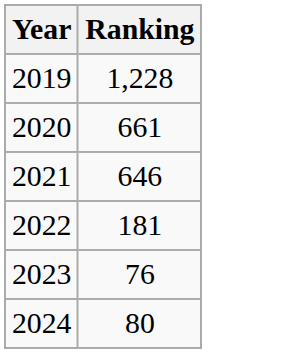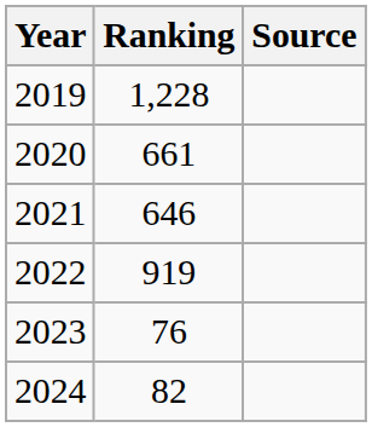 <table class="wikitable" style="text-align:center; font-size: 95%;">
 <tr>
 <th>Year</th>
 <th>Ranking</th>
+<th>Source</th>
 </tr>
 <tr>
 <td>2019</td>
 <td>1,228</td>
+<td></td>
 </tr>
 <tr>
 <td>2020</td>
 <td>661</td>
+<td></td>
 </tr>
 <tr>
 <td>2021</td>
 <td>646</td>
+<td></td>
 </tr>
 <tr>
 <td>2022</td>
-<td>181</td>
+<td>919</td>
+<td></td>
 </tr>
 <tr>
 <td>2023</td>
 <td>76</td>
+<td></td>
 </tr>
 <tr>
 <td>2024</td>
-<td>80</td>
+<td>82</td>
+<td></td>
 </tr>
 </table>
